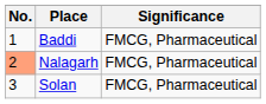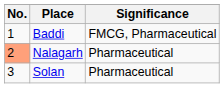 <table class="wikitable sortable">
 <tr>
 </tr>
 <tr>
 <th>No.</th>
 <th>Place</th>
 <th>Significance</th>
 </tr>
 <tr>
 <td>1</td>
 <td><a href='#'>Baddi</a></td>
 <td>FMCG, Pharmaceutical</td>
 </tr>
 <tr>
 <td style="background: lightsalmon;">2</td>
 <td><a href='#'>Nalagarh</a></td>
-<td>FMCG, Pharmaceutical</td>
+<td>Pharmaceutical</td>
 </tr>
 <tr>
 <td>3</td>
 <td><a href='#'>Solan</a></td>
-<td>FMCG, Pharmaceutical</td>
+<td>Pharmaceutical</td>
 </tr>
 </table>
